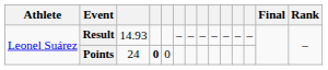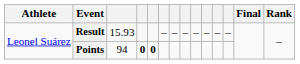 <table class=wikitable style=font-size:90%>
 <tr>
 <th>Athlete</th>
 <th>Event</th>
 <th></th>
 <th></th>
 <th></th>
 <th></th>
 <th></th>
 <th></th>
 <th></th>
 <th></th>
 <th></th>
 <th></th>
 <th>Final</th>
 <th>Rank</th>
 </tr>
 <tr align=center>
 <td rowspan=2 style=text-align:left><a href='#'>Leonel Suárez</a></td>
 <th style=font-size:95%>Result</th>
-<td>14.93</td>
+<td>15.93</td>
 <td></td>
 <td></td>
 <td>–</td>
 <td>–</td>
 <td>–</td>
 <td>–</td>
 <td>–</td>
 <td>–</td>
 <td>–</td>
 <td rowspan=2></td>
 <td rowspan=2>–</td>
 </tr>
 <tr align=center>
 <th style=font-size:95%>Points</th>
-<td>24</td>
+<td>94</td>
 <td><strong>0</strong></td>
-<td>0</td>
+<td><strong>0</strong></td>
 <td></td>
 <td></td>
 <td></td>
 <td></td>
 <td></td>
 <td></td>
 <td></td>
 </tr>
 </table>
